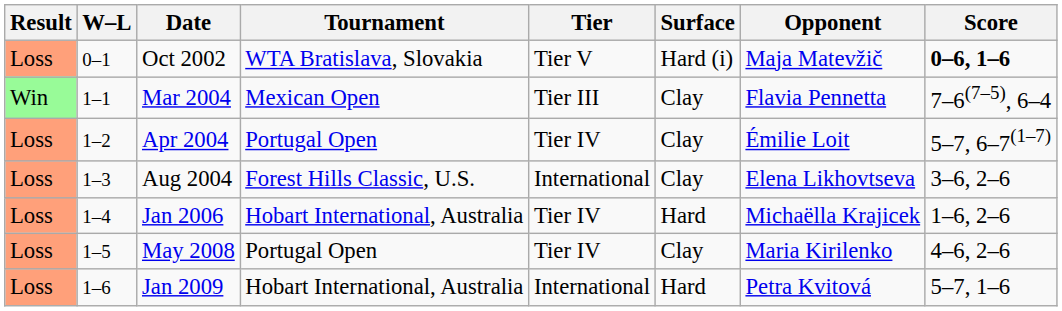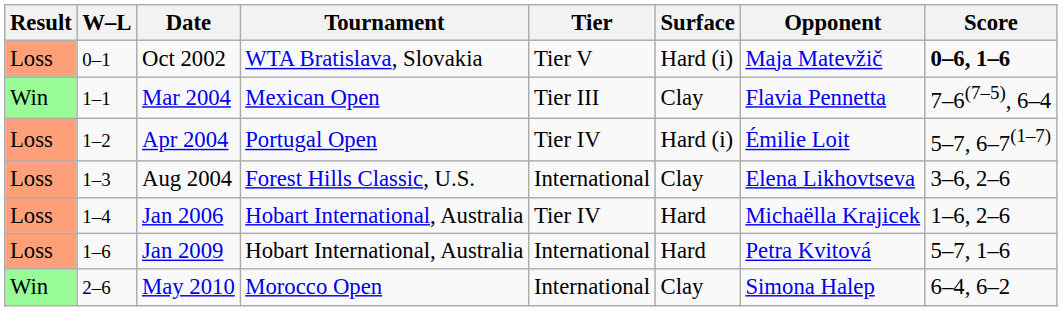 <table class="sortable wikitable">
 <tr>
 <th>Result</th>
 <th class=unsortable>W–L</th>
 <th>Date</th>
 <th>Tournament</th>
 <th>Tier</th>
 <th>Surface</th>
 <th>Opponent</th>
 <th class=unsortable>Score</th>
 </tr>
 <tr bgcolor=>
 <td style="background:#ffa07a;">Loss</td>
 <td><small>0–1</small></td>
 <td>Oct 2002</td>
 <td><a href='#'>WTA Bratislava</a>, Slovakia</td>
 <td>Tier V</td>
 <td>Hard (i)</td>
 <td> <a href='#'>Maja Matevžič</a></td>
 <td><strong>0–6, 1–6</strong></td>
 </tr>
 <tr bgcolor=>
 <td style="background:#98fb98;">Win</td>
 <td><small>1–1</small></td>
 <td><a href='#'>Mar 2004</a></td>
 <td><a href='#'>Mexican Open</a></td>
 <td>Tier III</td>
 <td>Clay</td>
 <td> <a href='#'>Flavia Pennetta</a></td>
 <td>7–6<sup>(7–5)</sup>, 6–4</td>
 </tr>
 <tr bgcolor=>
 <td style="background:#ffa07a;">Loss</td>
 <td><small>1–2</small></td>
 <td><a href='#'>Apr 2004</a></td>
 <td><a href='#'>Portugal Open</a></td>
 <td>Tier IV</td>
-<td>Clay</td>
+<td>Hard (i)</td>
 <td> <a href='#'>Émilie Loit</a></td>
 <td>5–7, 6–7<sup>(1–7)</sup></td>
 </tr>
 <tr bgcolor=>
 <td style="background:#ffa07a;">Loss</td>
 <td><small>1–3</small></td>
 <td>Aug 2004</td>
 <td><a href='#'>Forest Hills Classic</a>, U.S.</td>
 <td>International</td>
 <td>Clay</td>
 <td> <a href='#'>Elena Likhovtseva</a></td>
 <td>3–6, 2–6</td>
 </tr>
 <tr bgcolor=>
 <td style="background:#ffa07a;">Loss</td>
 <td><small>1–4</small></td>
 <td><a href='#'>Jan 2006</a></td>
 <td><a href='#'>Hobart International</a>, Australia</td>
 <td>Tier IV</td>
 <td>Hard</td>
 <td> <a href='#'>Michaëlla Krajicek</a></td>
 <td>1–6, 2–6</td>
 </tr>
 <tr bgcolor=>
 <td style="background:#ffa07a;">Loss</td>
-<td><small>1–5</small></td>
-<td><a href='#'>May 2008</a></td>
-<td>Portugal Open</td>
-<td>Tier IV</td>
-<td>Clay</td>
-<td> <a href='#'>Maria Kirilenko</a></td>
-<td>4–6, 2–6</td>
-</tr>
-<tr bgcolor=>
-<td style="background:#ffa07a;">Loss</td>
 <td><small>1–6</small></td>
 <td><a href='#'>Jan 2009</a></td>
 <td>Hobart International, Australia</td>
 <td>International</td>
 <td>Hard</td>
 <td> <a href='#'>Petra Kvitová</a></td>
 <td>5–7, 1–6</td>
 </tr>
+<tr bgcolor=>
+<td style="background:#98fb98;">Win</td>
+<td><small>2–6</small></td>
+<td><a href='#'>May 2010</a></td>
+<td><a href='#'>Morocco Open</a></td>
+<td>International</td>
+<td>Clay</td>
+<td> <a href='#'>Simona Halep</a></td>
+<td>6–4, 6–2</td>
+</tr>
 </table>
